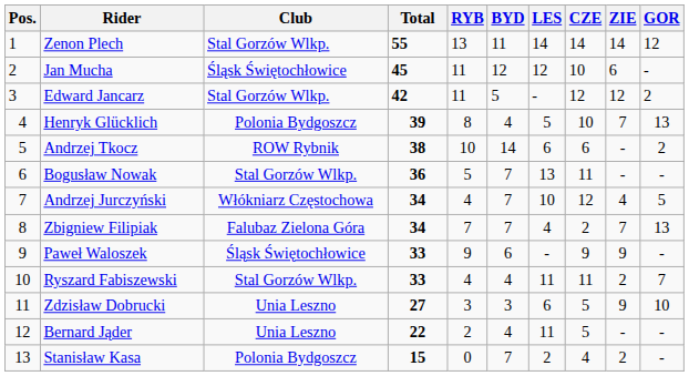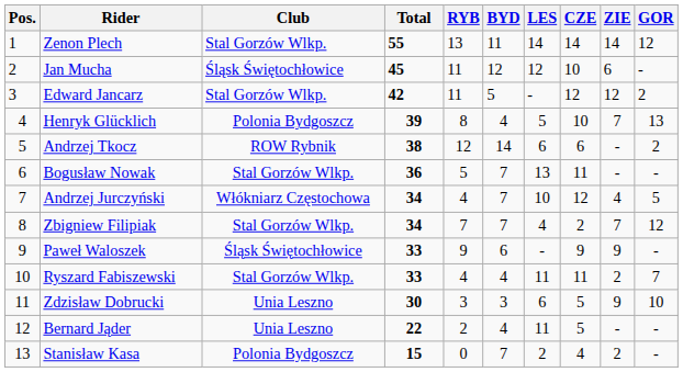 <table class="wikitable" style="font-size: 95%">
 <tr>
 <th width=20px>Pos.</th>
 <th width=150px>Rider</th>
 <th width=170px>Club</th>
 <th width=50px>Total</th>
 <th width=25px><a href='#'>RYB</a></th>
 <th width=25px><a href='#'>BYD</a></th>
 <th width=25px><a href='#'>LES</a></th>
 <th width=25px><a href='#'>CZE</a></th>
 <th width=25px><a href='#'>ZIE</a></th>
 <th width=25px><a href='#'>GOR</a></th>
 </tr>
 <tr>
 <td>1</td>
 <td align=left><a href='#'>Zenon Plech</a></td>
 <td><a href='#'>Stal Gorzów Wlkp.</a></td>
 <td><strong>55</strong></td>
 <td>13</td>
 <td>11</td>
 <td>14</td>
 <td>14</td>
 <td>14</td>
 <td>12</td>
 </tr>
 <tr>
 <td>2</td>
 <td align=left><a href='#'>Jan Mucha</a></td>
 <td><a href='#'>Śląsk Świętochłowice</a></td>
 <td><strong>45</strong></td>
 <td>11</td>
 <td>12</td>
 <td>12</td>
 <td>10</td>
 <td>6</td>
 <td>-</td>
 </tr>
 <tr>
 <td>3</td>
 <td align=left><a href='#'>Edward Jancarz</a></td>
 <td><a href='#'>Stal Gorzów Wlkp.</a></td>
 <td><strong>42</strong></td>
 <td>11</td>
 <td>5</td>
 <td>-</td>
 <td>12</td>
 <td>12</td>
 <td>2</td>
 </tr>
 <tr align=center>
 <td>4</td>
 <td align=left><a href='#'>Henryk Glücklich</a></td>
 <td><a href='#'>Polonia Bydgoszcz</a></td>
 <td><strong>39</strong></td>
 <td>8</td>
 <td>4</td>
 <td>5</td>
 <td>10</td>
 <td>7</td>
 <td>13</td>
 </tr>
 <tr align=center>
 <td>5</td>
 <td align=left><a href='#'>Andrzej Tkocz</a></td>
 <td><a href='#'>ROW Rybnik</a></td>
 <td><strong>38</strong></td>
-<td>10</td>
+<td>12</td>
 <td>14</td>
 <td>6</td>
 <td>6</td>
 <td>-</td>
 <td>2</td>
 </tr>
 <tr align=center>
 <td>6</td>
 <td align=left><a href='#'>Bogusław Nowak</a></td>
 <td><a href='#'>Stal Gorzów Wlkp.</a></td>
 <td><strong>36</strong></td>
 <td>5</td>
 <td>7</td>
 <td>13</td>
 <td>11</td>
 <td>-</td>
 <td>-</td>
 </tr>
 <tr align=center>
 <td>7</td>
 <td align=left><a href='#'>Andrzej Jurczyński</a></td>
 <td><a href='#'>Włókniarz Częstochowa</a></td>
 <td><strong>34</strong></td>
 <td>4</td>
 <td>7</td>
 <td>10</td>
 <td>12</td>
 <td>4</td>
 <td>5</td>
 </tr>
 <tr align=center>
 <td>8</td>
 <td align=left><a href='#'>Zbigniew Filipiak</a></td>
-<td><a href='#'>Falubaz Zielona Góra</a></td>
+<td><a href='#'>Stal Gorzów Wlkp.</a></td>
 <td><strong>34</strong></td>
 <td>7</td>
 <td>7</td>
 <td>4</td>
 <td>2</td>
 <td>7</td>
-<td>13</td>
+<td>12</td>
 </tr>
 <tr align=center>
 <td>9</td>
 <td align=left><a href='#'>Paweł Waloszek</a></td>
 <td><a href='#'>Śląsk Świętochłowice</a></td>
 <td><strong>33</strong></td>
 <td>9</td>
 <td>6</td>
 <td>-</td>
 <td>9</td>
 <td>9</td>
 <td>-</td>
 </tr>
 <tr align=center>
 <td>10</td>
 <td align=left><a href='#'>Ryszard Fabiszewski</a></td>
 <td><a href='#'>Stal Gorzów Wlkp.</a></td>
 <td><strong>33</strong></td>
 <td>4</td>
 <td>4</td>
 <td>11</td>
 <td>11</td>
 <td>2</td>
 <td>7</td>
 </tr>
 <tr align=center>
 <td>11</td>
 <td align=left><a href='#'>Zdzisław Dobrucki</a></td>
 <td><a href='#'>Unia Leszno</a></td>
-<td><strong>27</strong></td>
+<td><strong>30</strong></td>
 <td>3</td>
 <td>3</td>
 <td>6</td>
 <td>5</td>
 <td>9</td>
 <td>10</td>
 </tr>
 <tr align=center>
 <td>12</td>
 <td align=left><a href='#'>Bernard Jąder</a></td>
 <td><a href='#'>Unia Leszno</a></td>
 <td><strong>22</strong></td>
 <td>2</td>
 <td>4</td>
 <td>11</td>
 <td>5</td>
 <td>-</td>
 <td>-</td>
 </tr>
 <tr align=center>
 <td>13</td>
 <td align=left><a href='#'>Stanisław Kasa</a></td>
 <td><a href='#'>Polonia Bydgoszcz</a></td>
 <td><strong>15</strong></td>
 <td>0</td>
 <td>7</td>
 <td>2</td>
 <td>4</td>
 <td>2</td>
 <td>-</td>
 </tr>
 </table>
